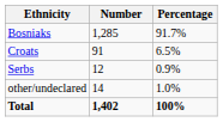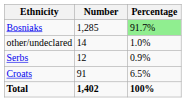 <table class="wikitable">
 <tr>
 <th width="100px">Ethnicity</th>
 <th width="80px">Number</th>
 <th width="80px">Percentage</th>
 </tr>
 <tr>
 <td><a href='#'>Bosniaks</a></td>
 <td>1,285</td>
-<td>91.7%</td>
+<td style="background: lightgreen;">91.7%</td>
+</tr>
+<tr>
+<td>other/undeclared</td>
+<td>14</td>
+<td>1.0%</td>
+</tr>
+<tr>
+<td><a href='#'>Serbs</a></td>
+<td>12</td>
+<td>0.9%</td>
 </tr>
 <tr>
 <td><a href='#'>Croats</a></td>
 <td>91</td>
 <td>6.5%</td>
 </tr>
 <tr>
-<td><a href='#'>Serbs</a></td>
-<td>12</td>
-<td>0.9%</td>
-</tr>
-<tr>
-<td>other/undeclared</td>
-<td>14</td>
-<td>1.0%</td>
-</tr>
-<tr>
 <td><strong>Total</strong></td>
 <td><strong>1,402</strong></td>
 <td><strong>100%</strong></td>
 </tr>
 </table>
